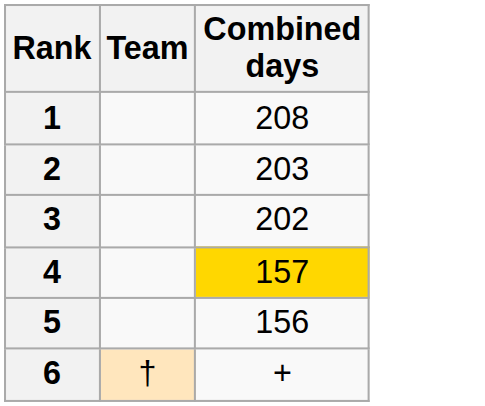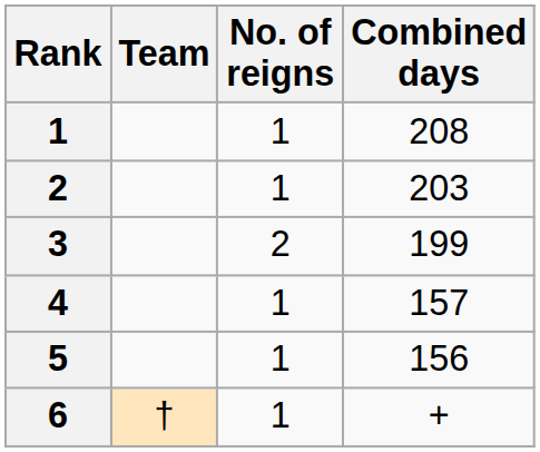 <table class="wikitable sortable" style="text-align: center">
 <tr>
 <th>Rank</th>
 <th>Team</th>
+<th>No. of<br>reigns</th>
 <th>Combined<br>days</th>
 </tr>
 <tr>
 <th>1</th>
 <td> <br></td>
+<td>1</td>
 <td>208</td>
 </tr>
 <tr>
 <th>2</th>
 <td><br></td>
+<td>1</td>
 <td>203</td>
 </tr>
 <tr>
 <th>3</th>
 <td></td>
-<td>202</td>
+<td>2</td>
+<td>199</td>
 </tr>
 <tr>
 <th>4</th>
 <td><br></td>
-<td style="background: gold;">157</td>
+<td>1</td>
+<td>157</td>
 </tr>
 <tr>
 <th>5</th>
 <td><br></td>
+<td>1</td>
 <td>156</td>
 </tr>
 <tr>
 <th>6</th>
 <td style="background-color:#ffe6bd"> †<br></td>
+<td>1</td>
 <td>+</td>
 </tr>
 </table>
